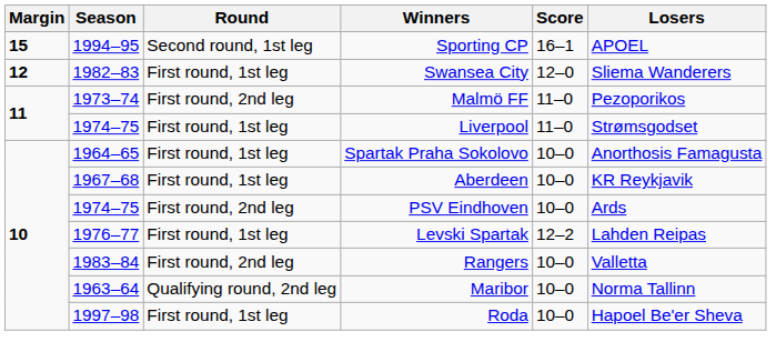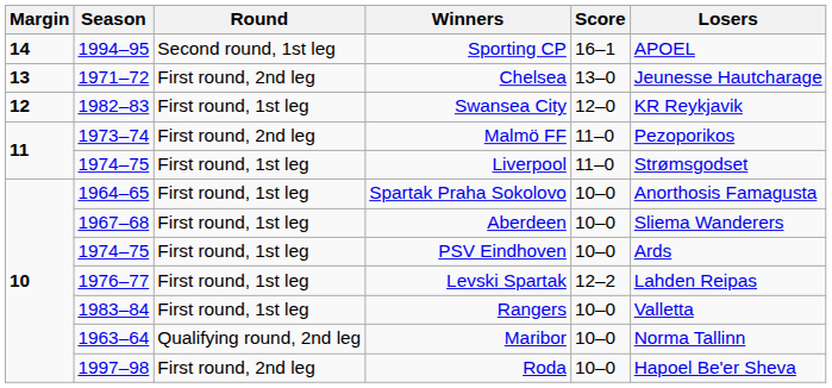 <table class="wikitable">
 <tr>
 <th>Margin</th>
 <th>Season</th>
 <th>Round</th>
 <th>Winners</th>
 <th>Score</th>
 <th>Losers</th>
 </tr>
 <tr>
-<td><strong>15</strong></td>
+<td><strong>14</strong></td>
 <td><a href='#'>1994–95</a></td>
 <td>Second round, 1st leg</td>
 <td style="text-align:right"><a href='#'>Sporting CP</a> </td>
 <td>16–1</td>
 <td> <a href='#'>APOEL</a></td>
 </tr>
 <tr>
+<td><strong>13</strong></td>
+<td><a href='#'>1971–72</a></td>
+<td>First round, 2nd leg</td>
+<td style="text-align:right"><a href='#'>Chelsea</a> </td>
+<td>13–0</td>
+<td> <a href='#'>Jeunesse Hautcharage</a></td>
+</tr>
+<tr>
 <td><strong>12</strong></td>
 <td><a href='#'>1982–83</a></td>
 <td>First round, 1st leg</td>
 <td style="text-align:right"><a href='#'>Swansea City</a> </td>
 <td>12–0</td>
-<td> <a href='#'>Sliema Wanderers</a></td>
+<td> <a href='#'>KR Reykjavik</a></td>
 </tr>
 <tr>
 <td rowspan=2><strong>11</strong></td>
 <td><a href='#'>1973–74</a></td>
 <td>First round, 2nd leg</td>
 <td style="text-align:right"><a href='#'>Malmö FF</a> </td>
 <td>11–0</td>
 <td> <a href='#'>Pezoporikos</a></td>
 </tr>
 <tr>
 <td><a href='#'>1974–75</a></td>
 <td>First round, 1st leg</td>
 <td style="text-align:right"><a href='#'>Liverpool</a> </td>
 <td>11–0</td>
 <td> <a href='#'>Strømsgodset</a></td>
 </tr>
 <tr>
 <td rowspan=7><strong>10</strong></td>
 <td><a href='#'>1964–65</a></td>
 <td>First round, 1st leg</td>
 <td style="text-align:right"><a href='#'>Spartak Praha Sokolovo</a> </td>
 <td>10–0</td>
 <td> <a href='#'>Anorthosis Famagusta</a></td>
 </tr>
 <tr>
 <td><a href='#'>1967–68</a></td>
 <td>First round, 1st leg</td>
 <td style="text-align:right"><a href='#'>Aberdeen</a> </td>
 <td>10–0</td>
-<td> <a href='#'>KR Reykjavik</a></td>
+<td> <a href='#'>Sliema Wanderers</a></td>
 </tr>
 <tr>
 <td><a href='#'>1974–75</a></td>
-<td>First round, 2nd leg</td>
+<td>First round, 1st leg</td>
 <td style="text-align:right"><a href='#'>PSV Eindhoven</a> </td>
 <td>10–0</td>
 <td> <a href='#'>Ards</a></td>
 </tr>
 <tr>
 <td><a href='#'>1976–77</a></td>
 <td>First round, 1st leg</td>
 <td style="text-align:right"><a href='#'>Levski Spartak</a> </td>
 <td>12–2</td>
 <td> <a href='#'>Lahden Reipas</a></td>
 </tr>
 <tr>
 <td><a href='#'>1983–84</a></td>
-<td>First round, 2nd leg</td>
+<td>First round, 1st leg</td>
 <td style="text-align:right"><a href='#'>Rangers</a> </td>
 <td>10–0</td>
 <td> <a href='#'>Valletta</a></td>
 </tr>
 <tr>
 <td><a href='#'>1963–64</a></td>
 <td>Qualifying round, 2nd leg</td>
 <td style="text-align:right"><a href='#'>Maribor</a> </td>
 <td>10–0</td>
 <td> <a href='#'>Norma Tallinn</a></td>
 </tr>
 <tr>
 <td><a href='#'>1997–98</a></td>
-<td>First round, 1st leg</td>
+<td>First round, 2nd leg</td>
 <td style="text-align:right"><a href='#'>Roda</a> </td>
 <td>10–0</td>
 <td> <a href='#'>Hapoel Be'er Sheva</a></td>
 </tr>
 </table>
